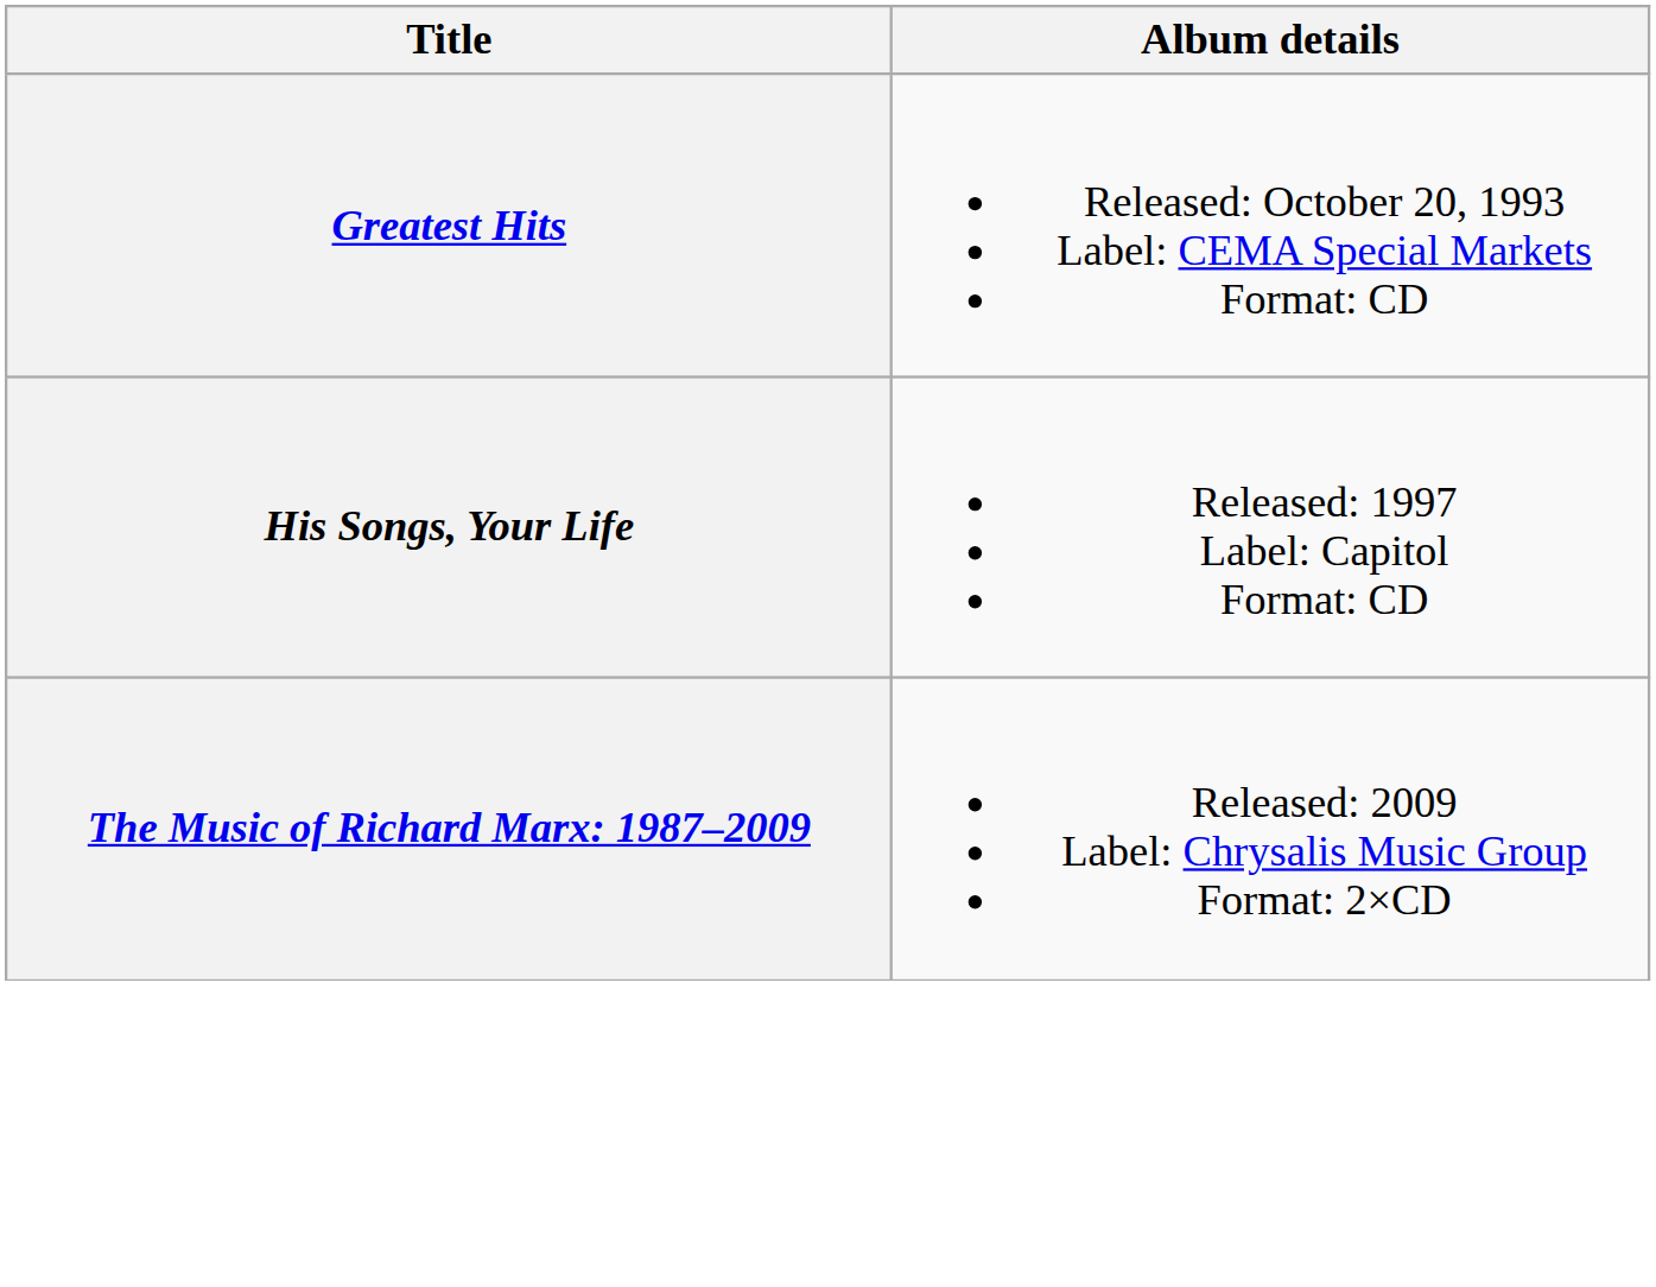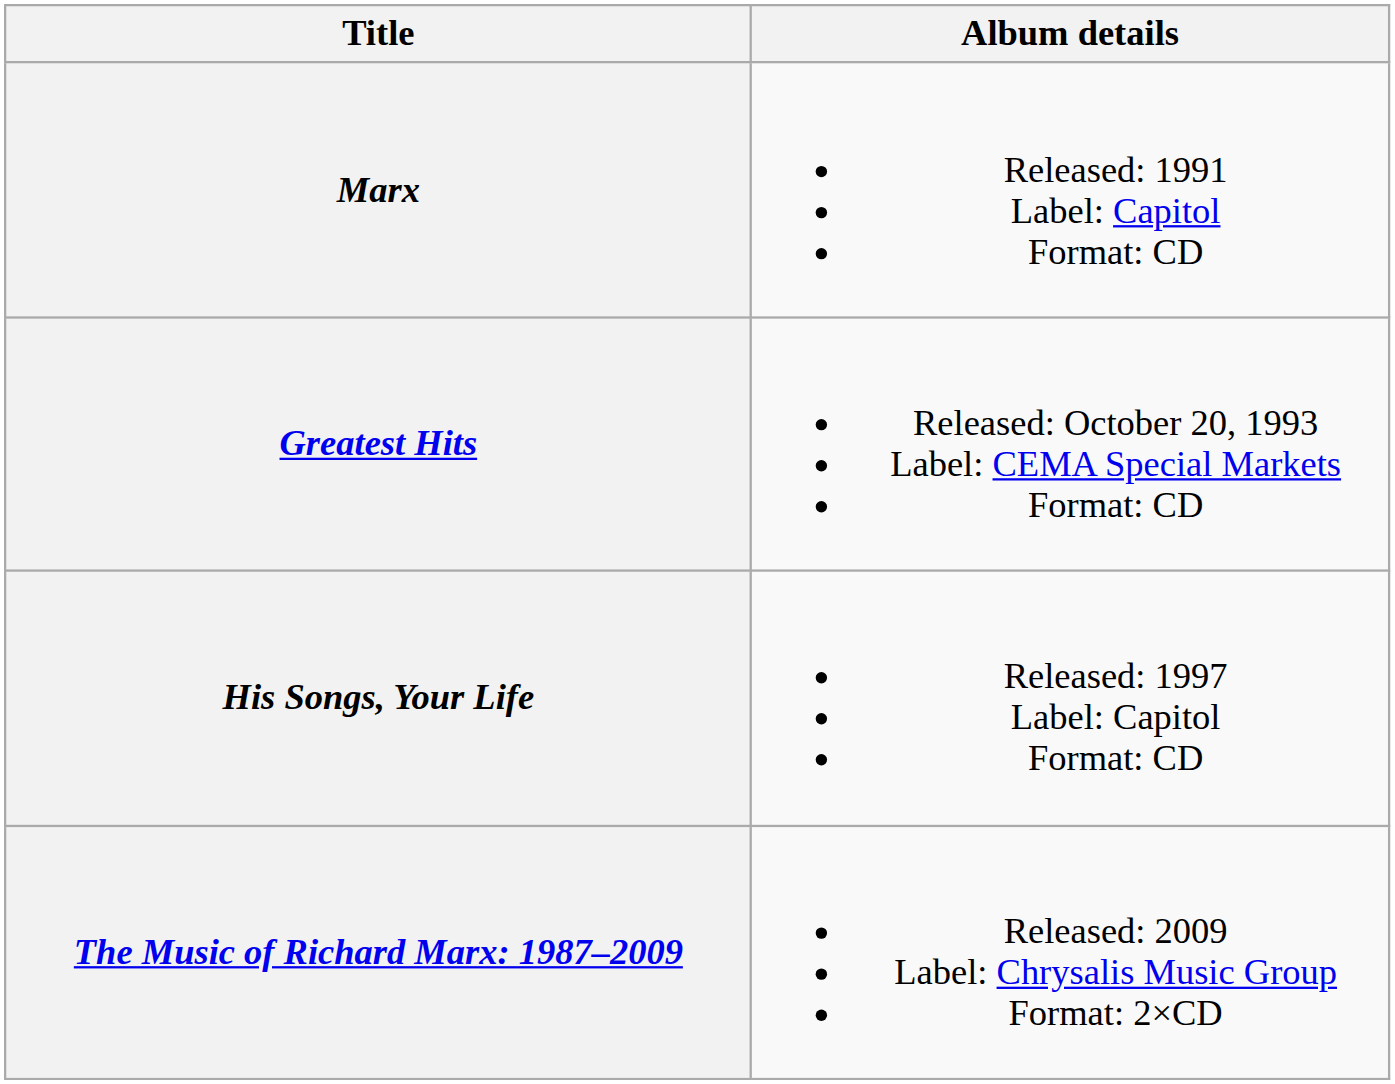 <table class="wikitable plainrowheaders" style="text-align:center;" border="1">
 <tr>
 <th scope="col" style="width:20em;">Title</th>
 <th scope="col" style="width:17em;">Album details</th>
+</tr>
+<tr>
+<th scope="row"><em>Marx</em></th>
+<td><br><ul><li>Released: 1991</li><li>Label: <a href='#'>Capitol</a></li><li>Format: CD</li></ul></td>
 </tr>
 <tr>
 <th scope="row"><em><a href='#'>Greatest Hits</a></em></th>
 <td><br><ul><li>Released: October 20, 1993</li><li>Label: <a href='#'>CEMA Special Markets</a></li><li>Format: CD</li></ul></td>
 </tr>
 <tr>
 <th scope="row"><em>His Songs, Your Life</em></th>
 <td><br><ul><li>Released: 1997</li><li>Label: Capitol</li><li>Format: CD</li></ul></td>
 </tr>
 <tr>
 <th scope="row"><em><a href='#'>The Music of Richard Marx: 1987–2009</a></em></th>
 <td><br><ul><li>Released: 2009</li><li>Label: <a href='#'>Chrysalis Music Group</a></li><li>Format: 2×CD</li></ul></td>
 </tr>
 </table>
